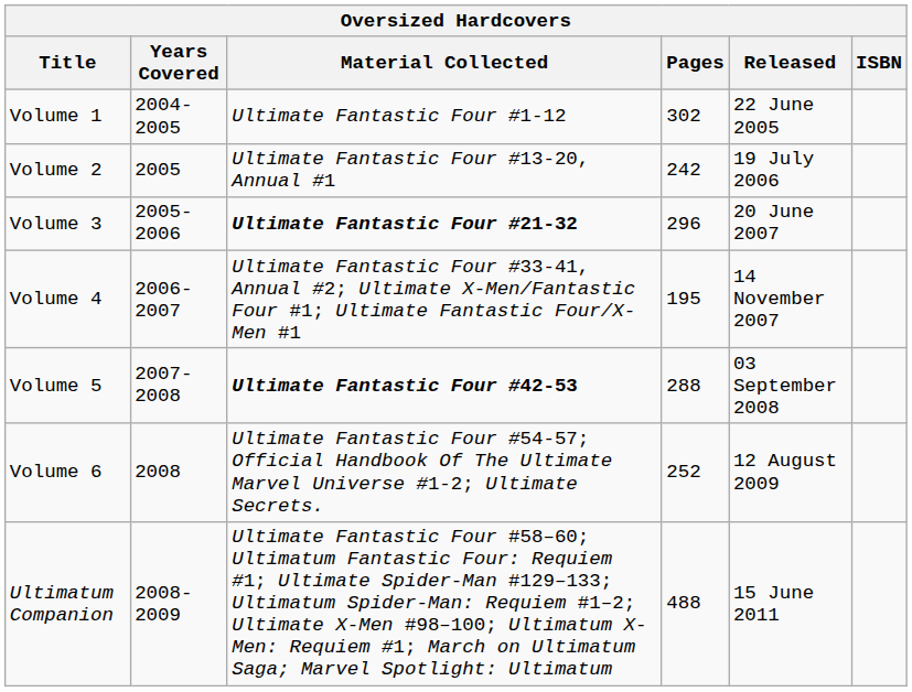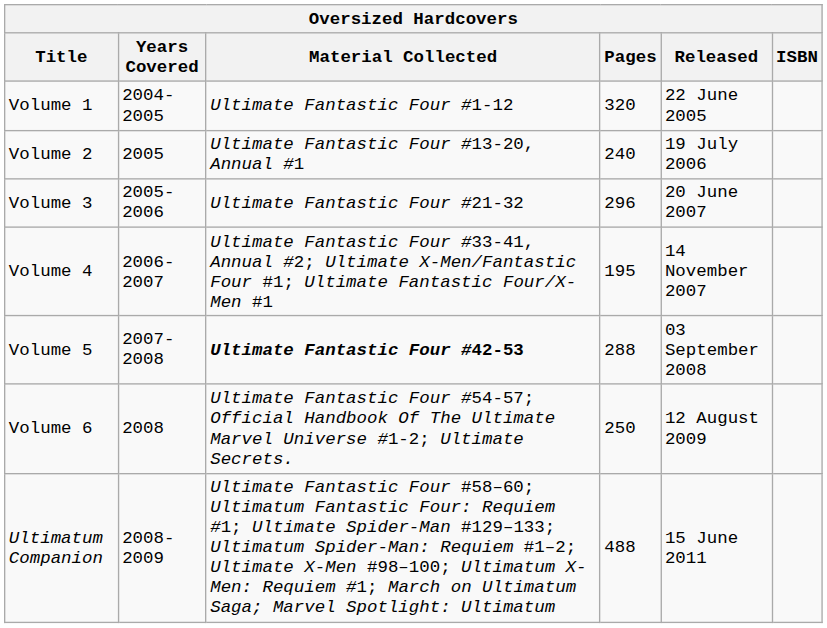 <table class="wikitable">
 <tr>
 <th colspan="6">Oversized Hardcovers</th>
 </tr>
 <tr>
 <th>Title</th>
 <th>Years Covered</th>
 <th>Material Collected</th>
 <th>Pages</th>
 <th>Released</th>
 <th>ISBN</th>
 </tr>
 <tr>
 <td>Volume 1</td>
 <td>2004-2005</td>
 <td><em>Ultimate Fantastic Four #</em>1-12</td>
-<td>302</td>
+<td>320</td>
 <td>22 June 2005</td>
 <td></td>
 </tr>
 <tr>
 <td>Volume 2</td>
 <td>2005</td>
 <td><em>Ultimate Fantastic Four #</em>13-20, <em>Annual #</em>1</td>
-<td>242</td>
+<td>240</td>
 <td>19 July 2006</td>
 <td></td>
 </tr>
 <tr>
 <td>Volume 3</td>
 <td>2005-2006</td>
-<td><strong><em>Ultimate Fantastic Four #</em>21-32</strong></td>
+<td><em>Ultimate Fantastic Four #</em>21-32</td>
 <td>296</td>
 <td>20 June 2007</td>
 <td></td>
 </tr>
 <tr>
 <td>Volume 4</td>
 <td>2006-2007</td>
 <td><em>Ultimate Fantastic Four #</em>33-41, <em>Annual #</em>2; <em>Ultimate X-Men/Fantastic Four</em> #1; <em>Ultimate Fantastic Four/X-Men</em> #1</td>
 <td>195</td>
 <td>14 November 2007</td>
 <td></td>
 </tr>
 <tr>
 <td>Volume 5</td>
 <td>2007-2008</td>
 <td><strong><em>Ultimate Fantastic Four #</em>42-53</strong></td>
 <td>288</td>
 <td>03 September 2008</td>
 <td></td>
 </tr>
 <tr>
 <td>Volume 6</td>
 <td>2008</td>
 <td><em>Ultimate Fantastic Four #</em>54-57; <em>Official Handbook Of The Ultimate Marvel Universe #</em>1-2; <em>Ultimate Secrets.</em></td>
-<td>252</td>
+<td>250</td>
 <td>12 August 2009</td>
 <td></td>
 </tr>
 <tr>
 <td><em>Ultimatum Companion</em></td>
 <td>2008-2009</td>
 <td><em>Ultimate Fantastic Four</em> #58–60; <em>Ultimatum Fantastic Four: Requiem</em> <em>#</em>1; <em>Ultimate Spider-Man</em> #129–133; <em>Ultimatum Spider-Man: Requiem</em> #1–2; <em>Ultimate X-Men</em> #98–100; <em>Ultimatum X-Men: Requiem</em> <em>#</em>1; <em>March on Ultimatum Saga; Marvel Spotlight: Ultimatum</em></td>
 <td>488</td>
 <td>15 June 2011</td>
 <td></td>
 </tr>
 </table>
